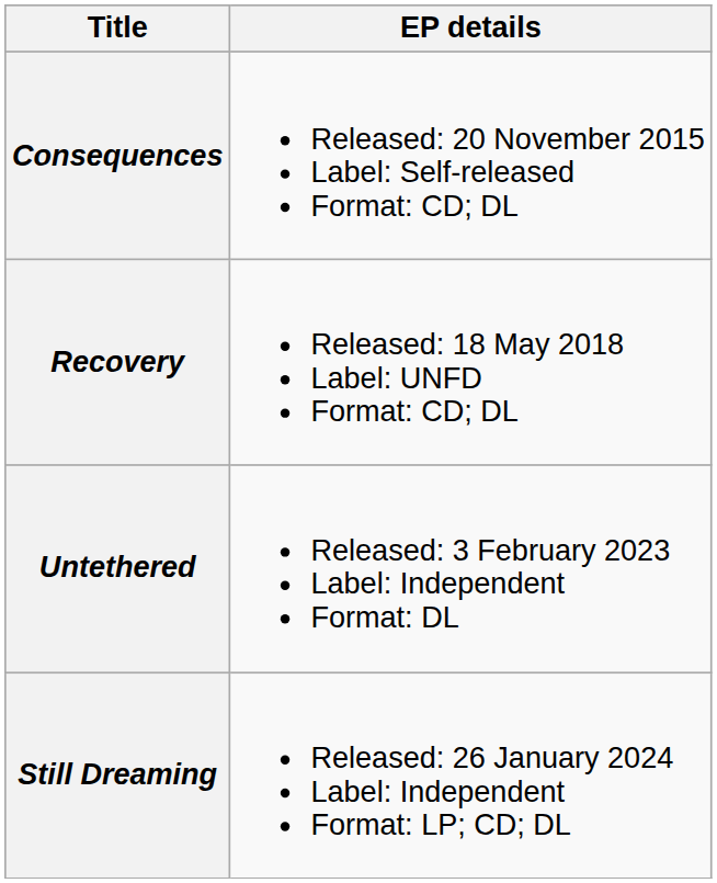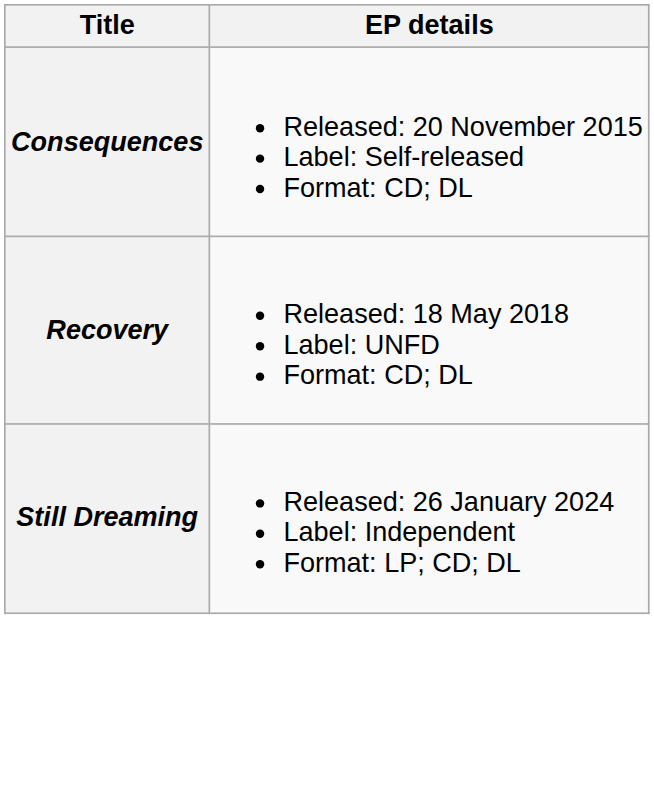 <table class="wikitable plainrowheaders">
 <tr>
 <th>Title</th>
 <th>EP details</th>
 </tr>
 <tr>
 <th scope="row"><em>Consequences</em></th>
 <td><br><ul><li>Released: 20 November 2015</li><li>Label: Self-released</li><li>Format: CD; DL</li></ul></td>
 </tr>
 <tr>
 <th scope="row"><em>Recovery</em></th>
 <td><br><ul><li>Released: 18 May 2018</li><li>Label: UNFD</li><li>Format: CD; DL</li></ul></td>
 </tr>
 <tr>
-<th scope="row"><em>Untethered</em></th>
-<td><br><ul><li>Released: 3 February 2023</li><li>Label: Independent</li><li>Format: DL</li></ul></td>
-</tr>
-<tr>
 <th scope="row"><em>Still Dreaming</em></th>
 <td><br><ul><li>Released: 26 January 2024</li><li>Label: Independent</li><li>Format: LP; CD; DL</li></ul></td>
 </tr>
 </table>
